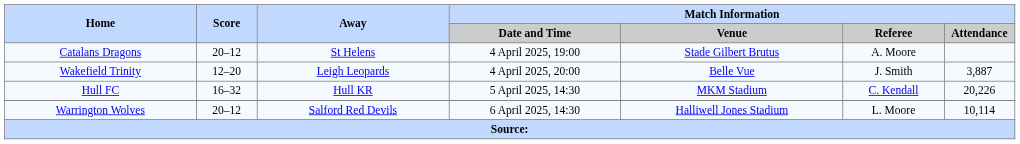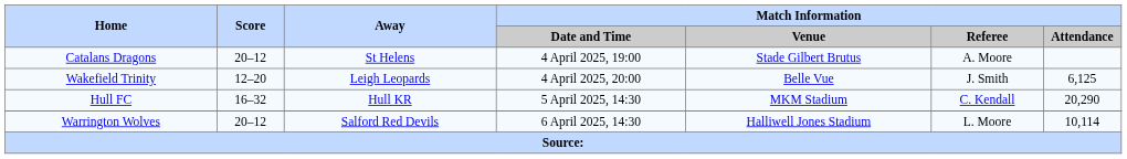 <table border=1 style="border-collapse:collapse; font-size:90%; text-align:center"; cellpadding=3 cellspacing=0 width=100%>
 <tr bgcolor="#c1d8ff">
 <th rowspan=2 width=19%>Home</th>
 <th rowspan=2 width=6%>Score</th>
 <th rowspan=2 width=19%>Away</th>
 <th colspan=4>Match Information</th>
 </tr>
 <tr bgcolor="#cccccc">
 <th width=17%>Date and Time</th>
 <th width=22%>Venue</th>
 <th width=10%>Referee</th>
 <th width=7%>Attendance</th>
 </tr>
 <tr bgcolor=#f5faff>
 <td><a href='#'>Catalans Dragons</a></td>
 <td>20–12</td>
 <td><a href='#'>St Helens</a></td>
 <td>4 April 2025, 19:00</td>
 <td><a href='#'>Stade Gilbert Brutus</a></td>
 <td>A. Moore</td>
 <td></td>
 </tr>
 <tr bgcolor=#f5faff>
 <td><a href='#'>Wakefield Trinity</a></td>
 <td>12–20</td>
 <td><a href='#'>Leigh Leopards</a></td>
 <td>4 April 2025, 20:00</td>
 <td><a href='#'>Belle Vue</a></td>
 <td>J. Smith</td>
-<td>3,887</td>
+<td>6,125</td>
 </tr>
 <tr bgcolor=#f5faff>
 <td><a href='#'>Hull FC</a></td>
 <td>16–32</td>
 <td><a href='#'>Hull KR</a></td>
 <td>5 April 2025, 14:30</td>
 <td><a href='#'>MKM Stadium</a></td>
 <td><a href='#'>C. Kendall</a></td>
-<td>20,226</td>
+<td>20,290</td>
 </tr>
 <tr>
 </tr>
 <tr bgcolor=#f5faff>
 <td><a href='#'>Warrington Wolves</a></td>
 <td>20–12</td>
 <td><a href='#'>Salford Red Devils</a></td>
 <td>6 April 2025, 14:30</td>
 <td><a href='#'>Halliwell Jones Stadium</a></td>
 <td>L. Moore</td>
 <td>10,114</td>
 </tr>
 <tr style="background:#c1d8ff;">
 <th colspan=7>Source:</th>
 </tr>
 </table>
